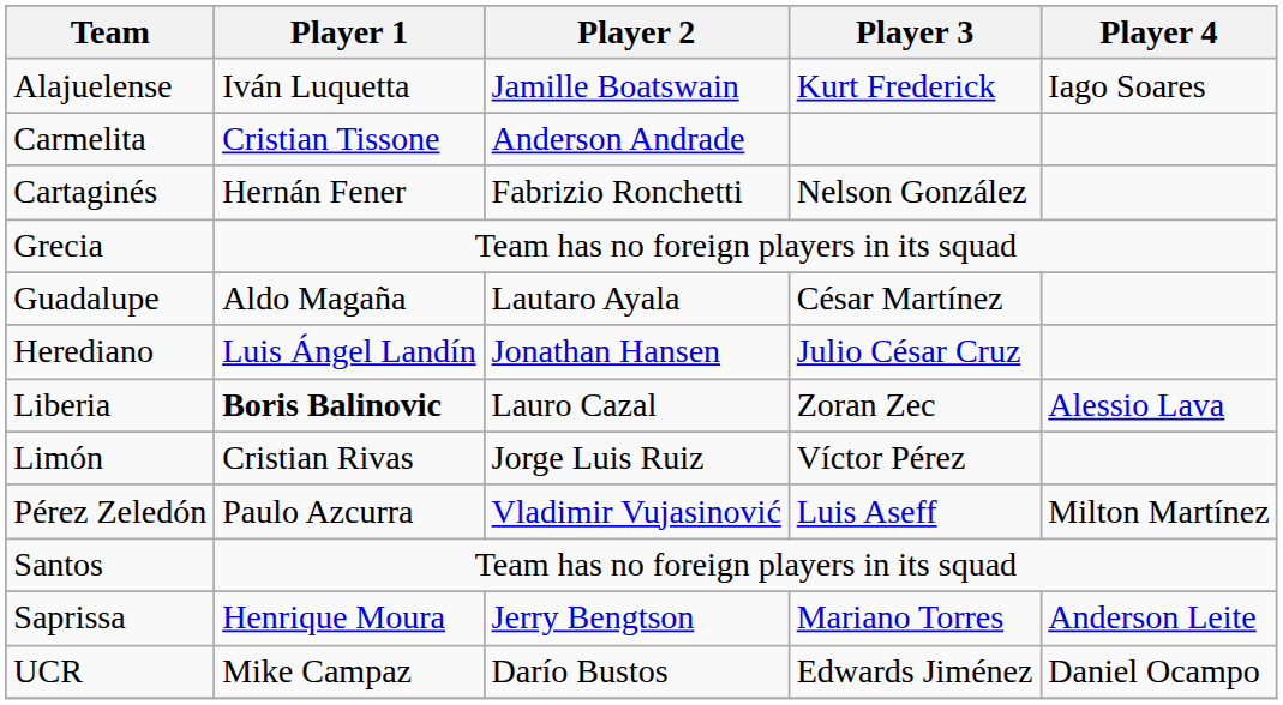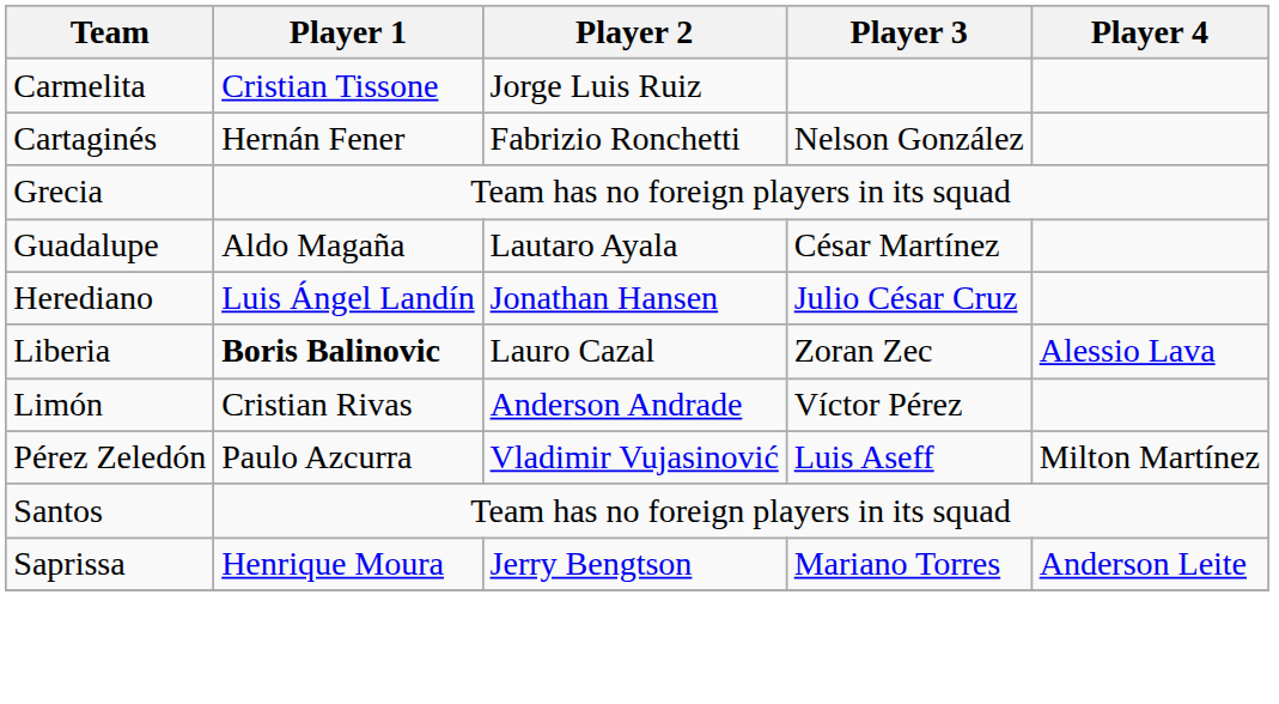 <table class="wikitable sortable">
 <tr>
 <th>Team</th>
 <th>Player 1</th>
 <th>Player 2</th>
 <th>Player 3</th>
 <th>Player 4</th>
 </tr>
 <tr>
-<td>Alajuelense</td>
-<td> Iván Luquetta</td>
-<td> <a href='#'>Jamille Boatswain</a></td>
-<td> <a href='#'>Kurt Frederick</a></td>
-<td> Iago Soares</td>
-</tr>
-<tr>
 <td>Carmelita</td>
 <td> <a href='#'>Cristian Tissone</a></td>
-<td> <a href='#'>Anderson Andrade</a></td>
+<td> Jorge Luis Ruiz</td>
 <td></td>
 <td></td>
 </tr>
 <tr>
 <td>Cartaginés</td>
 <td> Hernán Fener</td>
 <td> Fabrizio Ronchetti</td>
 <td> Nelson González</td>
 <td></td>
 </tr>
 <tr>
 <td>Grecia</td>
 <td colspan="4" align="center">Team has no foreign players in its squad</td>
 </tr>
 <tr>
 <td>Guadalupe</td>
 <td> Aldo Magaña</td>
 <td> Lautaro Ayala</td>
 <td> César Martínez</td>
 <td></td>
 </tr>
 <tr>
 <td>Herediano</td>
 <td> <a href='#'>Luis Ángel Landín</a></td>
 <td> <a href='#'>Jonathan Hansen</a></td>
 <td> <a href='#'>Julio César Cruz</a></td>
 <td></td>
 </tr>
 <tr>
 <td>Liberia</td>
 <td><strong> Boris Balinovic</strong></td>
 <td> Lauro Cazal</td>
 <td> Zoran Zec</td>
 <td> <a href='#'>Alessio Lava</a></td>
 </tr>
 <tr>
 <td>Limón</td>
 <td> Cristian Rivas</td>
-<td> Jorge Luis Ruiz</td>
+<td> <a href='#'>Anderson Andrade</a></td>
 <td> Víctor Pérez</td>
 <td></td>
 </tr>
 <tr>
 <td>Pérez Zeledón</td>
 <td> Paulo Azcurra</td>
 <td> <a href='#'>Vladimir Vujasinović</a></td>
 <td> <a href='#'>Luis Aseff</a></td>
 <td> Milton Martínez</td>
 </tr>
 <tr>
 <td>Santos</td>
 <td colspan="4" align="center">Team has no foreign players in its squad</td>
 </tr>
 <tr>
 <td>Saprissa</td>
 <td> <a href='#'>Henrique Moura</a></td>
 <td> <a href='#'>Jerry Bengtson</a></td>
 <td> <a href='#'>Mariano Torres</a></td>
 <td> <a href='#'>Anderson Leite</a></td>
 </tr>
 <tr>
-<td>UCR</td>
-<td> Mike Campaz</td>
-<td> Darío Bustos</td>
-<td> Edwards Jiménez</td>
-<td> Daniel Ocampo</td>
-</tr>
-<tr>
 </tr>
 </table>
